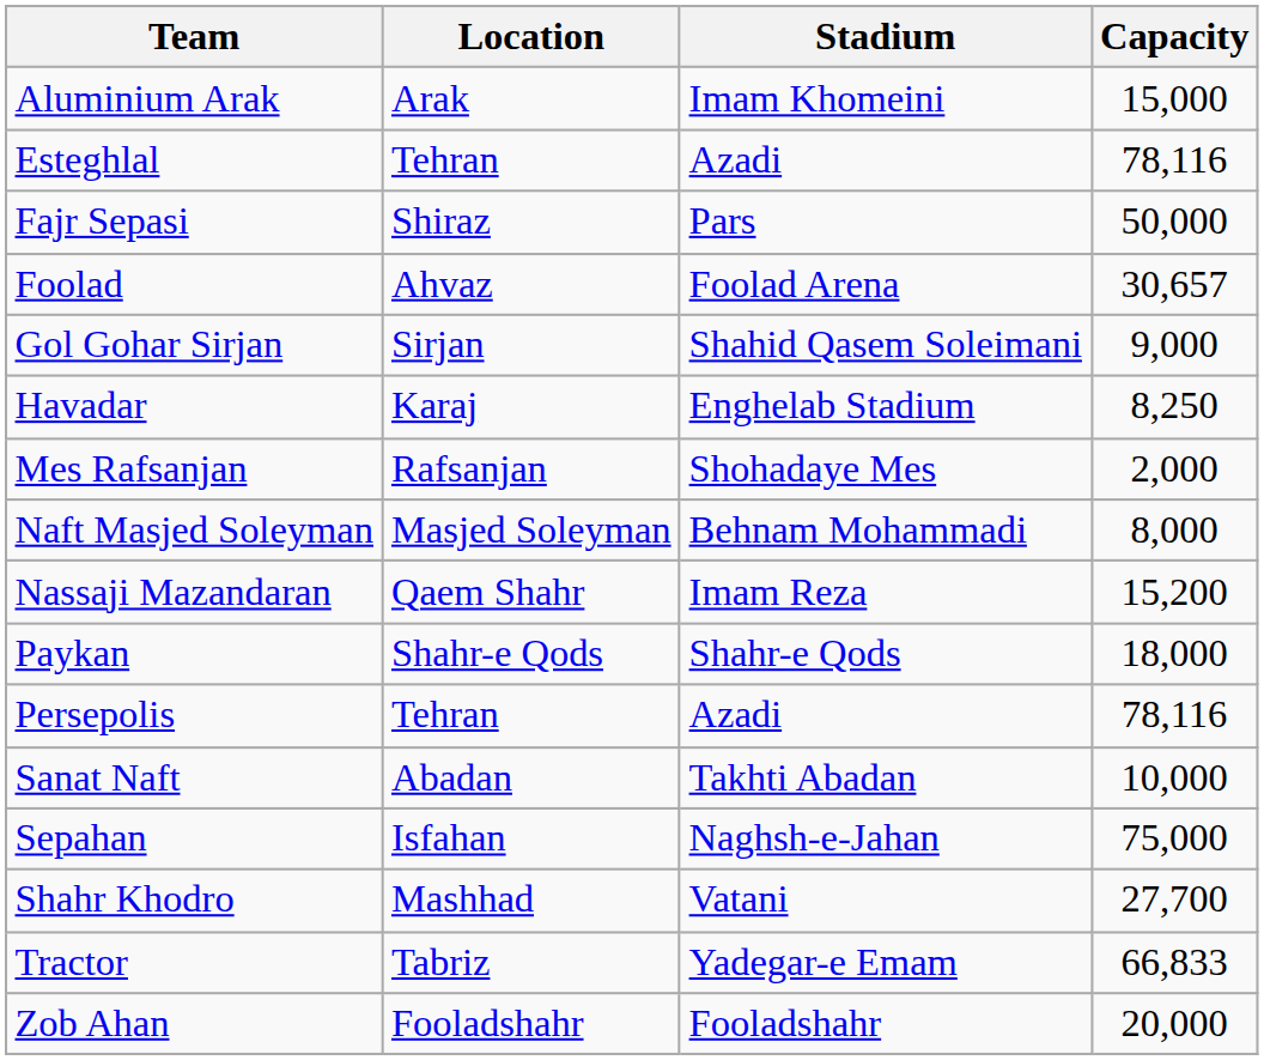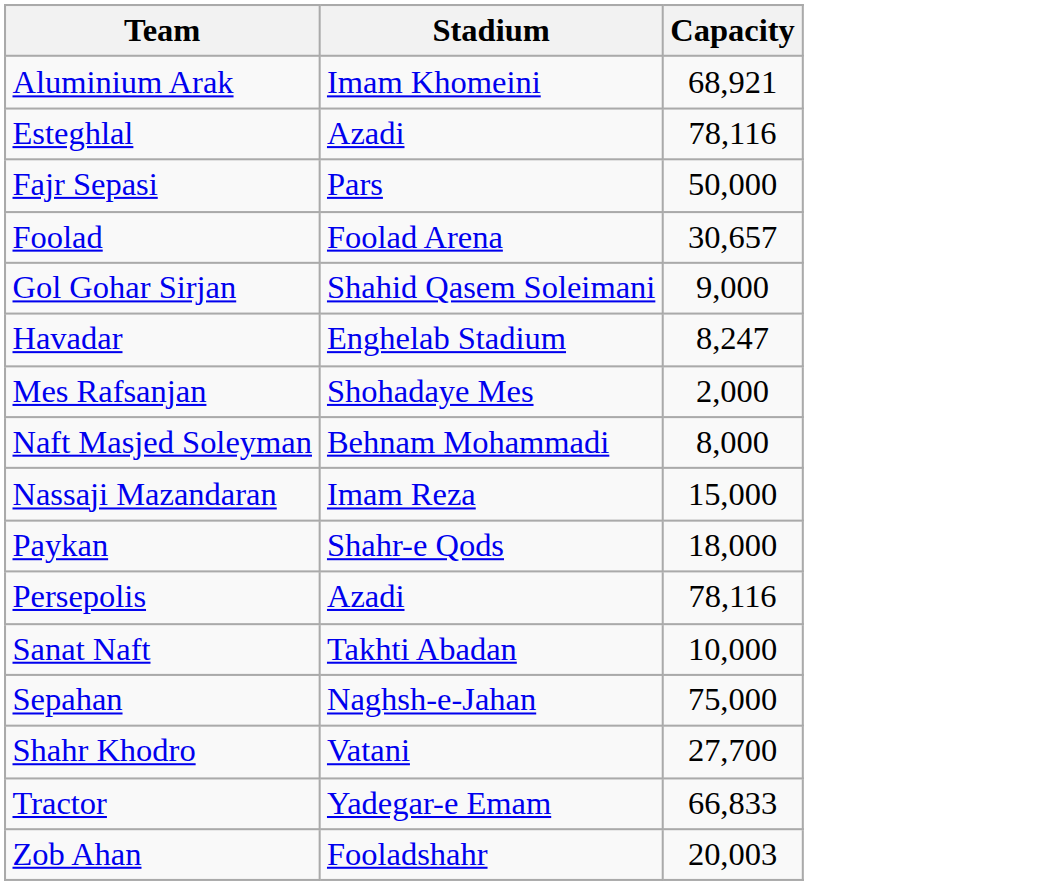 <table class="wikitable sortable">
 <tr>
 <th>Team</th>
-<th>Location</th>
 <th>Stadium</th>
 <th>Capacity</th>
 </tr>
 <tr>
 <td> <a href='#'>Aluminium Arak</a></td>
-<td><a href='#'>Arak</a></td>
 <td><a href='#'>Imam Khomeini</a></td>
-<td style="text-align:center">15,000</td>
+<td style="text-align:center">68,921</td>
 </tr>
 <tr>
 <td> <a href='#'>Esteghlal</a></td>
-<td><a href='#'>Tehran</a></td>
 <td><a href='#'>Azadi</a></td>
 <td style="text-align:center">78,116</td>
 </tr>
 <tr>
 <td> <a href='#'>Fajr Sepasi</a></td>
-<td><a href='#'>Shiraz</a></td>
 <td><a href='#'>Pars</a></td>
 <td style="text-align:center">50,000</td>
 </tr>
 <tr>
 <td> <a href='#'>Foolad</a></td>
-<td><a href='#'>Ahvaz</a></td>
 <td><a href='#'>Foolad Arena</a></td>
 <td style="text-align:center">30,657</td>
 </tr>
 <tr>
 <td> <a href='#'>Gol Gohar Sirjan</a></td>
-<td><a href='#'>Sirjan</a></td>
 <td><a href='#'>Shahid Qasem Soleimani</a></td>
 <td style="text-align:center">9,000</td>
 </tr>
 <tr>
 <td> <a href='#'>Havadar</a></td>
-<td><a href='#'>Karaj</a></td>
 <td><a href='#'>Enghelab Stadium</a></td>
-<td style="text-align:center">8,250</td>
+<td style="text-align:center">8,247</td>
 </tr>
 <tr>
 <td> <a href='#'>Mes Rafsanjan</a></td>
-<td><a href='#'>Rafsanjan</a></td>
 <td><a href='#'>Shohadaye Mes</a></td>
 <td style="text-align:center">2,000</td>
 </tr>
 <tr>
 <td> <a href='#'>Naft Masjed Soleyman</a></td>
-<td><a href='#'>Masjed Soleyman</a></td>
 <td><a href='#'>Behnam Mohammadi</a></td>
 <td style="text-align:center">8,000</td>
 </tr>
 <tr>
 <td> <a href='#'>Nassaji Mazandaran</a></td>
-<td><a href='#'>Qaem Shahr</a></td>
 <td><a href='#'>Imam Reza</a></td>
-<td style="text-align:center">15,200</td>
+<td style="text-align:center">15,000</td>
 </tr>
 <tr>
 <td> <a href='#'>Paykan</a></td>
-<td><a href='#'>Shahr-e Qods</a></td>
 <td><a href='#'>Shahr-e Qods</a></td>
 <td style="text-align:center">18,000</td>
 </tr>
 <tr>
 <td> <a href='#'>Persepolis</a></td>
-<td><a href='#'>Tehran</a></td>
 <td><a href='#'>Azadi</a></td>
 <td style="text-align:center">78,116</td>
 </tr>
 <tr>
 <td> <a href='#'>Sanat Naft</a></td>
-<td><a href='#'>Abadan</a></td>
 <td><a href='#'>Takhti Abadan</a></td>
 <td style="text-align:center">10,000</td>
 </tr>
 <tr>
 <td> <a href='#'>Sepahan</a></td>
-<td><a href='#'>Isfahan</a></td>
 <td><a href='#'>Naghsh-e-Jahan</a></td>
 <td style="text-align:center">75,000</td>
 </tr>
 <tr>
 <td> <a href='#'>Shahr Khodro</a></td>
-<td><a href='#'>Mashhad</a></td>
 <td><a href='#'>Vatani</a></td>
 <td style="text-align:center">27,700</td>
 </tr>
 <tr>
 <td> <a href='#'>Tractor</a></td>
-<td><a href='#'>Tabriz</a></td>
 <td><a href='#'>Yadegar-e Emam</a></td>
 <td style="text-align:center">66,833</td>
 </tr>
 <tr>
 <td> <a href='#'>Zob Ahan</a></td>
 <td><a href='#'>Fooladshahr</a></td>
-<td><a href='#'>Fooladshahr</a></td>
-<td style="text-align:center">20,000</td>
+<td style="text-align:center">20,003</td>
 </tr>
 </table>
